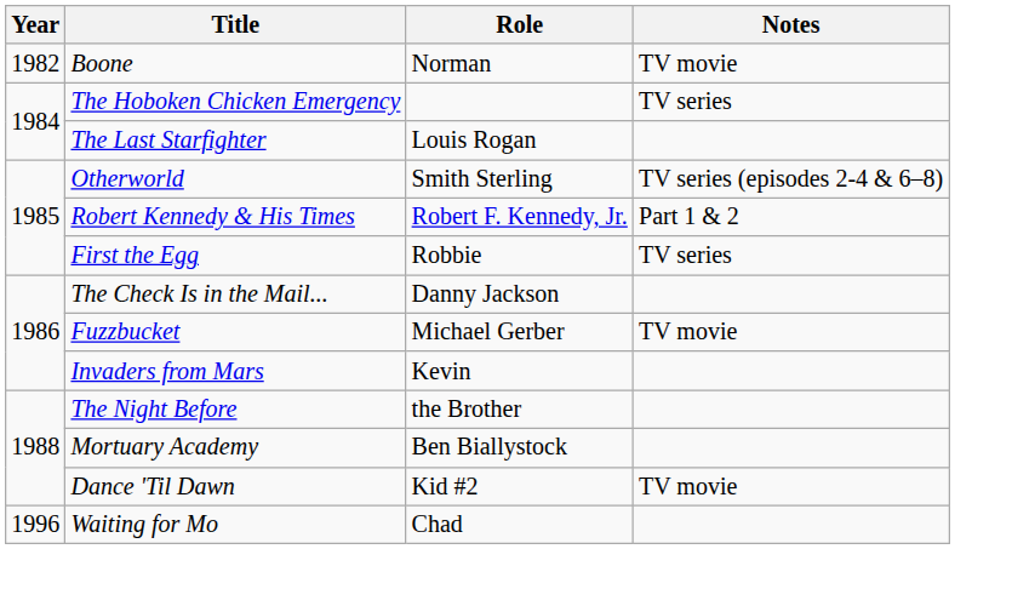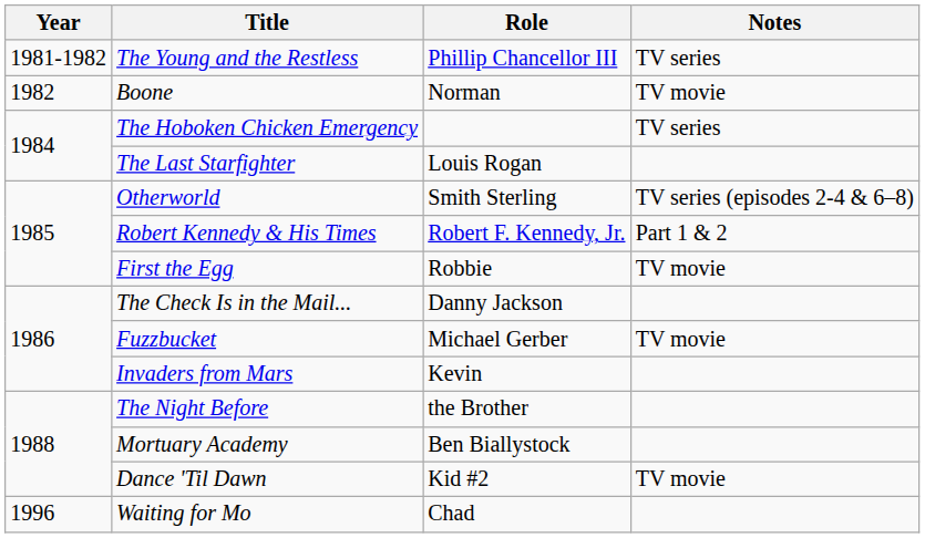 <table class="wikitable sortable">
 <tr>
 <th>Year</th>
 <th>Title</th>
 <th>Role</th>
 <th class = "unsortable">Notes</th>
+</tr>
+<tr>
+<td>1981-1982</td>
+<td><em><a href='#'>The Young and the Restless</a></em></td>
+<td><a href='#'>Phillip Chancellor III</a></td>
+<td>TV series</td>
 </tr>
 <tr>
 <td>1982</td>
 <td><em>Boone</em></td>
 <td>Norman</td>
 <td>TV movie</td>
 </tr>
 <tr>
 <td rowspan=2>1984</td>
 <td><em><a href='#'>The Hoboken Chicken Emergency</a></em></td>
 <td></td>
 <td>TV series</td>
 </tr>
 <tr>
 <td><em><a href='#'>The Last Starfighter</a></em></td>
 <td>Louis Rogan</td>
 <td></td>
 </tr>
 <tr>
 <td rowspan=3>1985</td>
 <td><em><a href='#'>Otherworld</a></em></td>
 <td>Smith Sterling</td>
 <td>TV series (episodes 2-4 & 6–8)</td>
 </tr>
 <tr>
 <td><em><a href='#'>Robert Kennedy & His Times</a></em></td>
 <td><a href='#'>Robert F. Kennedy, Jr.</a></td>
 <td>Part 1 & 2</td>
 </tr>
 <tr>
 <td><em><a href='#'>First the Egg</a></em></td>
 <td>Robbie</td>
-<td>TV series</td>
+<td>TV movie</td>
 </tr>
 <tr>
 <td rowspan=3>1986</td>
 <td><em>The Check Is in the Mail...</em></td>
 <td>Danny Jackson</td>
 <td></td>
 </tr>
 <tr>
 <td><em><a href='#'>Fuzzbucket</a></em></td>
 <td>Michael Gerber</td>
 <td>TV movie</td>
 </tr>
 <tr>
 <td><em><a href='#'>Invaders from Mars</a></em></td>
 <td>Kevin</td>
 <td></td>
 </tr>
 <tr>
 <td rowspan=3>1988</td>
 <td><em><a href='#'>The Night Before</a></em></td>
 <td>the Brother</td>
 <td></td>
 </tr>
 <tr>
 <td><em>Mortuary Academy</em></td>
 <td>Ben Biallystock</td>
 <td></td>
 </tr>
 <tr>
 <td><em>Dance 'Til Dawn</em></td>
 <td>Kid #2</td>
 <td>TV movie</td>
 </tr>
 <tr>
 <td>1996</td>
 <td><em>Waiting for Mo</em></td>
 <td>Chad</td>
 <td></td>
 </tr>
 </table>
